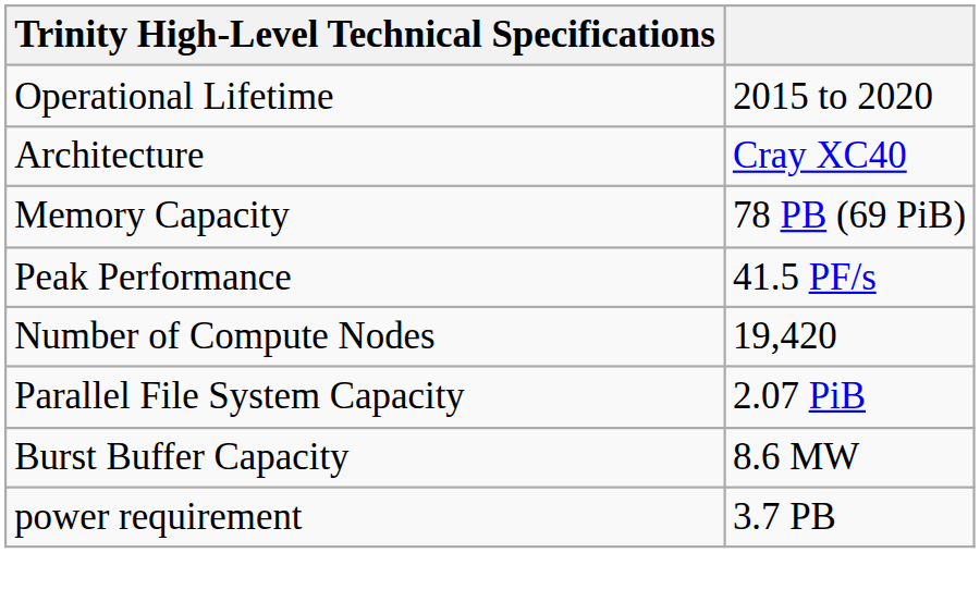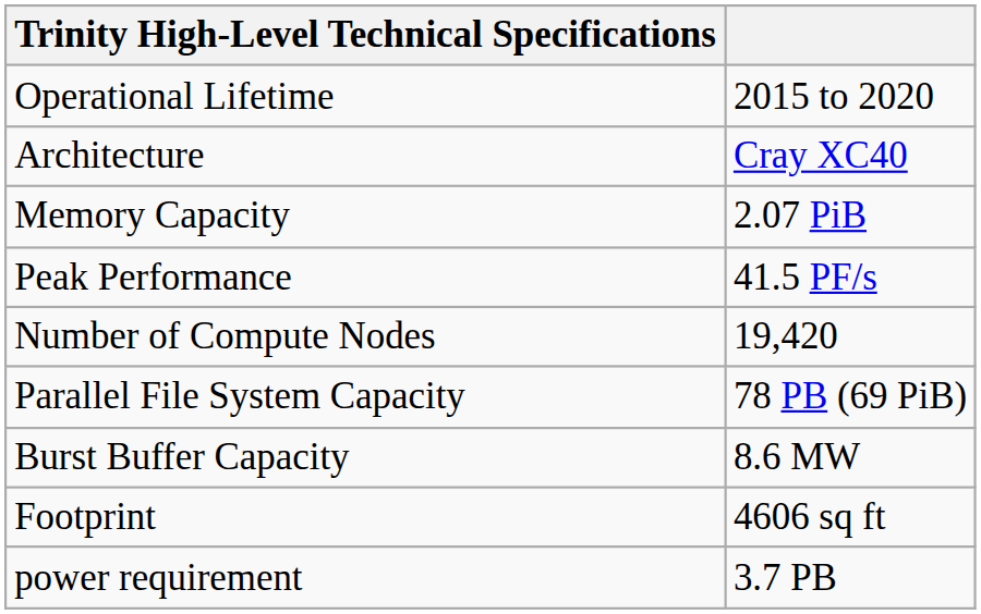 <table class="wikitable">
 <tr>
 <th>Trinity High-Level Technical Specifications</th>
 <th></th>
 </tr>
 <tr>
 <td>Operational Lifetime</td>
 <td>2015 to 2020</td>
 </tr>
 <tr>
 <td>Architecture</td>
 <td><a href='#'>Cray XC40</a></td>
 </tr>
 <tr>
 <td>Memory Capacity</td>
-<td>78 <a href='#'>PB</a> (69 PiB)</td>
+<td>2.07 <a href='#'>PiB</a></td>
 </tr>
 <tr>
 <td>Peak Performance</td>
 <td>41.5 <a href='#'>PF/s</a></td>
 </tr>
 <tr>
 <td>Number of Compute Nodes</td>
 <td>19,420</td>
 </tr>
 <tr>
 <td>Parallel File System Capacity</td>
-<td>2.07 <a href='#'>PiB</a></td>
+<td>78 <a href='#'>PB</a> (69 PiB)</td>
 </tr>
 <tr>
 <td>Burst Buffer Capacity</td>
 <td>8.6 MW</td>
 </tr>
 <tr>
+<td>Footprint</td>
+<td>4606 sq ft</td>
+</tr>
+<tr>
 <td>power requirement</td>
 <td>3.7 PB</td>
 </tr>
 </table>
